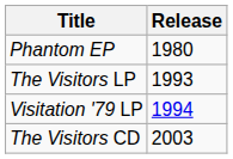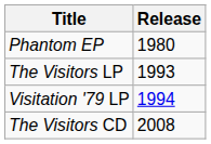 <table class="wikitable" style="font-size: 95%;">
 <tr>
 <th>Title</th>
 <th>Release</th>
 </tr>
 <tr>
 <td><em>Phantom EP</em></td>
 <td>1980</td>
 </tr>
 <tr>
 <td><em>The Visitors</em> LP</td>
 <td>1993</td>
 </tr>
 <tr>
 <td><em>Visitation '79</em> LP</td>
 <td><a href='#'>1994</a></td>
 </tr>
 <tr>
 <td><em>The Visitors</em> CD</td>
-<td>2003</td>
+<td>2008</td>
 </tr>
 </table>
